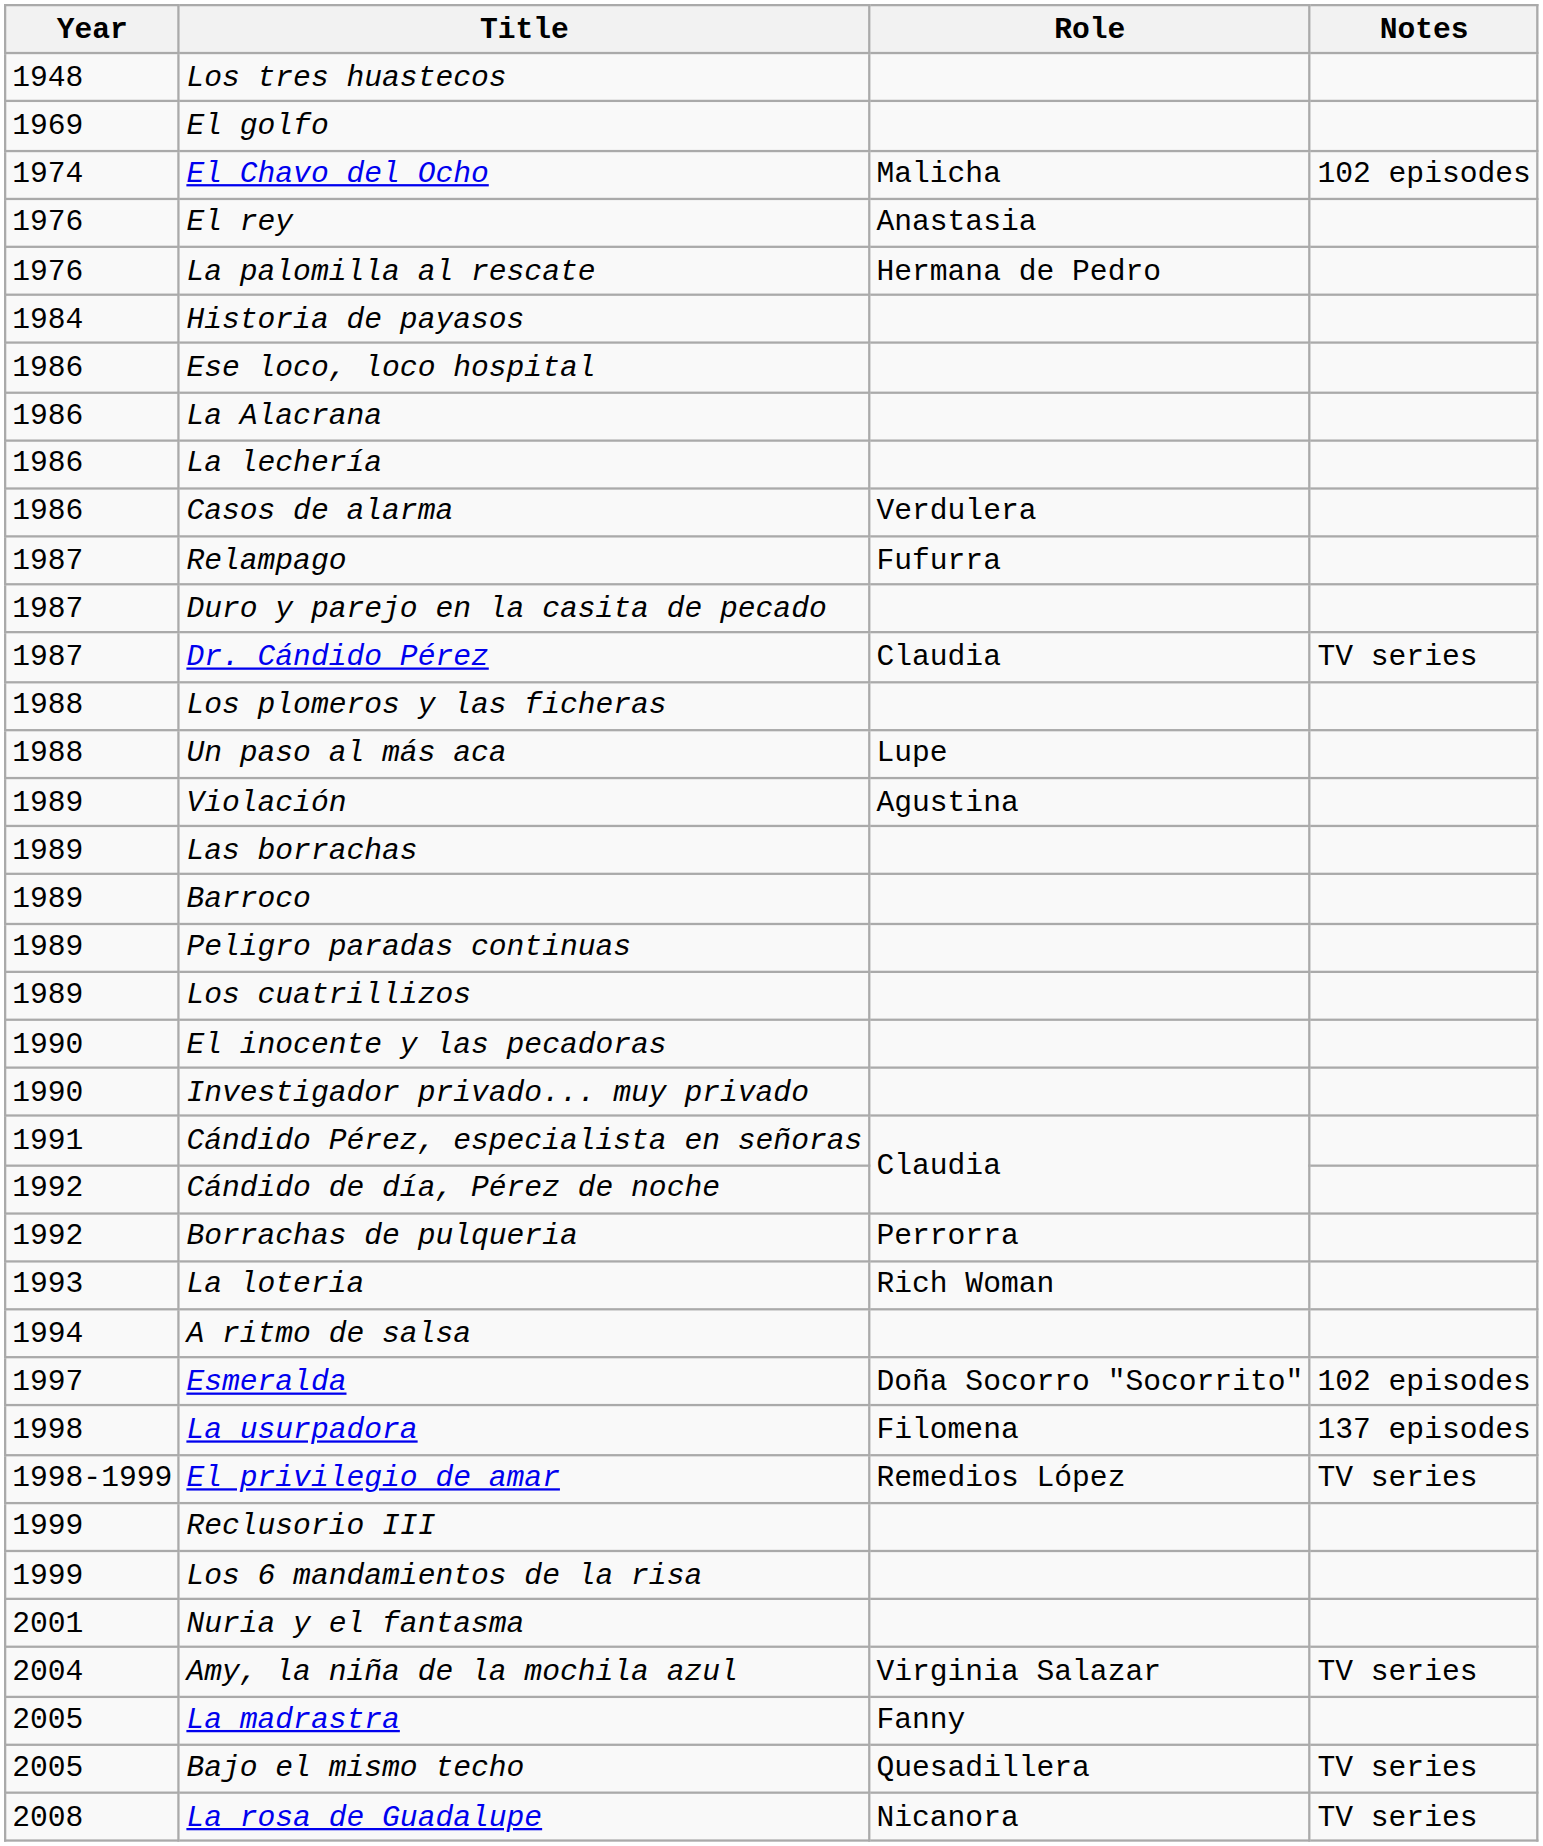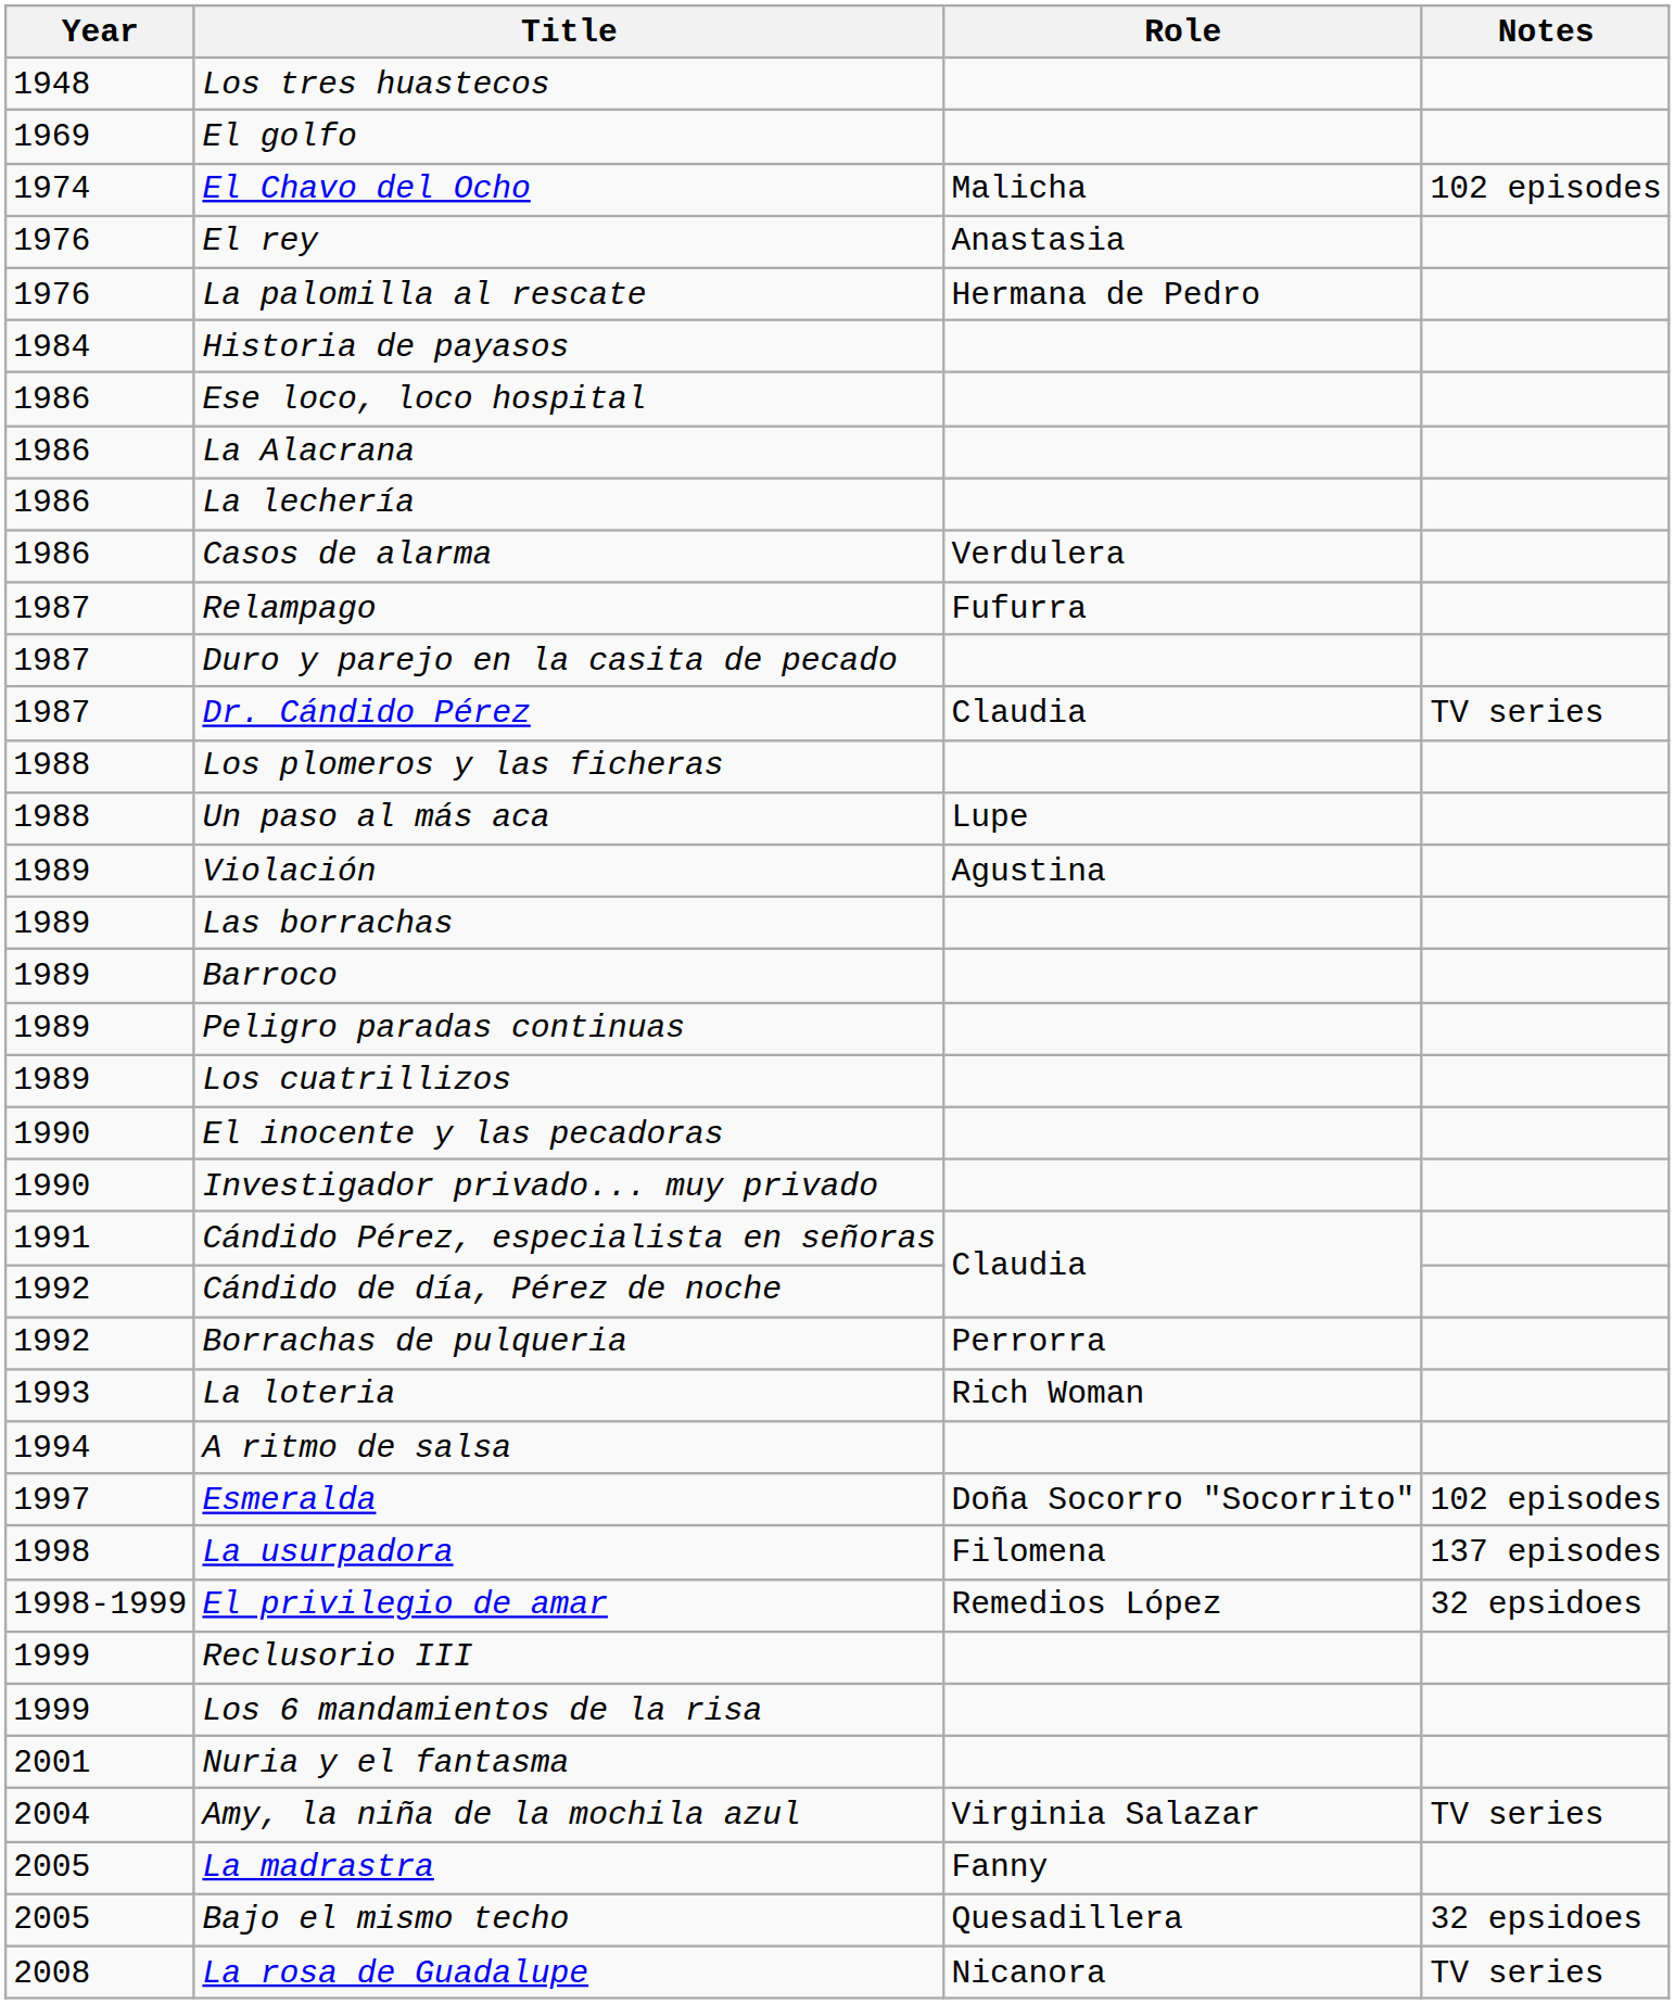 <table class="wikitable">
 <tr>
 <th>Year</th>
 <th>Title</th>
 <th>Role</th>
 <th>Notes</th>
 </tr>
 <tr>
 <td>1948</td>
 <td><em>Los tres huastecos</em></td>
 <td></td>
 <td></td>
 </tr>
 <tr>
 <td>1969</td>
 <td><em>El golfo</em></td>
 <td></td>
 <td></td>
 </tr>
 <tr>
 <td>1974</td>
 <td><em><a href='#'>El Chavo del Ocho</a></em></td>
 <td>Malicha</td>
 <td>102 episodes</td>
 </tr>
 <tr>
 <td>1976</td>
 <td><em>El rey</em></td>
 <td>Anastasia</td>
 <td></td>
 </tr>
 <tr>
 <td>1976</td>
 <td><em>La palomilla al rescate</em></td>
 <td>Hermana de Pedro</td>
 <td></td>
 </tr>
 <tr>
 <td>1984</td>
 <td><em>Historia de payasos</em></td>
 <td></td>
 <td></td>
 </tr>
 <tr>
 <td>1986</td>
 <td><em>Ese loco, loco hospital</em></td>
 <td></td>
 <td></td>
 </tr>
 <tr>
 <td>1986</td>
 <td><em>La Alacrana</em></td>
 <td></td>
 <td></td>
 </tr>
 <tr>
 <td>1986</td>
 <td><em>La lechería</em></td>
 <td></td>
 <td></td>
 </tr>
 <tr>
 <td>1986</td>
 <td><em>Casos de alarma</em></td>
 <td>Verdulera</td>
 <td></td>
 </tr>
 <tr>
 <td>1987</td>
 <td><em>Relampago</em></td>
 <td>Fufurra</td>
 <td></td>
 </tr>
 <tr>
 <td>1987</td>
 <td><em>Duro y parejo en la casita de pecado</em></td>
 <td></td>
 <td></td>
 </tr>
 <tr>
 <td>1987</td>
 <td><em><a href='#'>Dr. Cándido Pérez</a></em></td>
 <td>Claudia</td>
 <td>TV series</td>
 </tr>
 <tr>
 <td>1988</td>
 <td><em>Los plomeros y las ficheras</em></td>
 <td></td>
 <td></td>
 </tr>
 <tr>
 <td>1988</td>
 <td><em>Un paso al más aca</em></td>
 <td>Lupe</td>
 <td></td>
 </tr>
 <tr>
 <td>1989</td>
 <td><em>Violación</em></td>
 <td>Agustina</td>
 <td></td>
 </tr>
 <tr>
 <td>1989</td>
 <td><em>Las borrachas</em></td>
 <td></td>
 <td></td>
 </tr>
 <tr>
 <td>1989</td>
 <td><em>Barroco</em></td>
 <td></td>
 <td></td>
 </tr>
 <tr>
 <td>1989</td>
 <td><em>Peligro paradas continuas</em></td>
 <td></td>
 <td></td>
 </tr>
 <tr>
 <td>1989</td>
 <td><em>Los cuatrillizos</em></td>
 <td></td>
 <td></td>
 </tr>
 <tr>
 <td>1990</td>
 <td><em>El inocente y las pecadoras</em></td>
 <td></td>
 <td></td>
 </tr>
 <tr>
 <td>1990</td>
 <td><em>Investigador privado... muy privado</em></td>
 <td></td>
 <td></td>
 </tr>
 <tr>
 <td>1991</td>
 <td><em>Cándido Pérez, especialista en señoras</em></td>
 <td rowspan="2">Claudia</td>
 <td></td>
 </tr>
 <tr>
 <td>1992</td>
 <td><em>Cándido de día, Pérez de noche</em></td>
 <td></td>
 </tr>
 <tr>
 <td>1992</td>
 <td><em>Borrachas de pulqueria</em></td>
 <td>Perrorra</td>
 <td></td>
 </tr>
 <tr>
 <td>1993</td>
 <td><em>La loteria</em></td>
 <td>Rich Woman</td>
 <td></td>
 </tr>
 <tr>
 <td>1994</td>
 <td><em>A ritmo de salsa</em></td>
 <td></td>
 <td></td>
 </tr>
 <tr>
 <td>1997</td>
 <td><em><a href='#'>Esmeralda</a></em></td>
 <td>Doña Socorro "Socorrito"</td>
 <td>102 episodes</td>
 </tr>
 <tr>
 <td>1998</td>
 <td><em><a href='#'>La usurpadora</a></em></td>
 <td>Filomena</td>
 <td>137 episodes</td>
 </tr>
 <tr>
 <td>1998-1999</td>
 <td><em><a href='#'>El privilegio de amar</a></em></td>
 <td>Remedios López</td>
-<td>TV series</td>
+<td>32 epsidoes</td>
 </tr>
 <tr>
 <td>1999</td>
 <td><em>Reclusorio III</em></td>
 <td></td>
 <td></td>
 </tr>
 <tr>
 <td>1999</td>
 <td><em>Los 6 mandamientos de la risa</em></td>
 <td></td>
 <td></td>
 </tr>
 <tr>
 <td>2001</td>
 <td><em>Nuria y el fantasma</em></td>
 <td></td>
 <td></td>
 </tr>
 <tr>
 <td>2004</td>
 <td><em>Amy, la niña de la mochila azul</em></td>
 <td>Virginia Salazar</td>
 <td>TV series</td>
 </tr>
 <tr>
 <td>2005</td>
 <td><em><a href='#'>La madrastra</a></em></td>
 <td>Fanny</td>
 <td></td>
 </tr>
 <tr>
 <td>2005</td>
 <td><em>Bajo el mismo techo</em></td>
 <td>Quesadillera</td>
-<td>TV series</td>
+<td>32 epsidoes</td>
 </tr>
 <tr>
 <td>2008</td>
 <td><em><a href='#'>La rosa de Guadalupe</a></em></td>
 <td>Nicanora</td>
 <td>TV series</td>
 </tr>
 </table>
